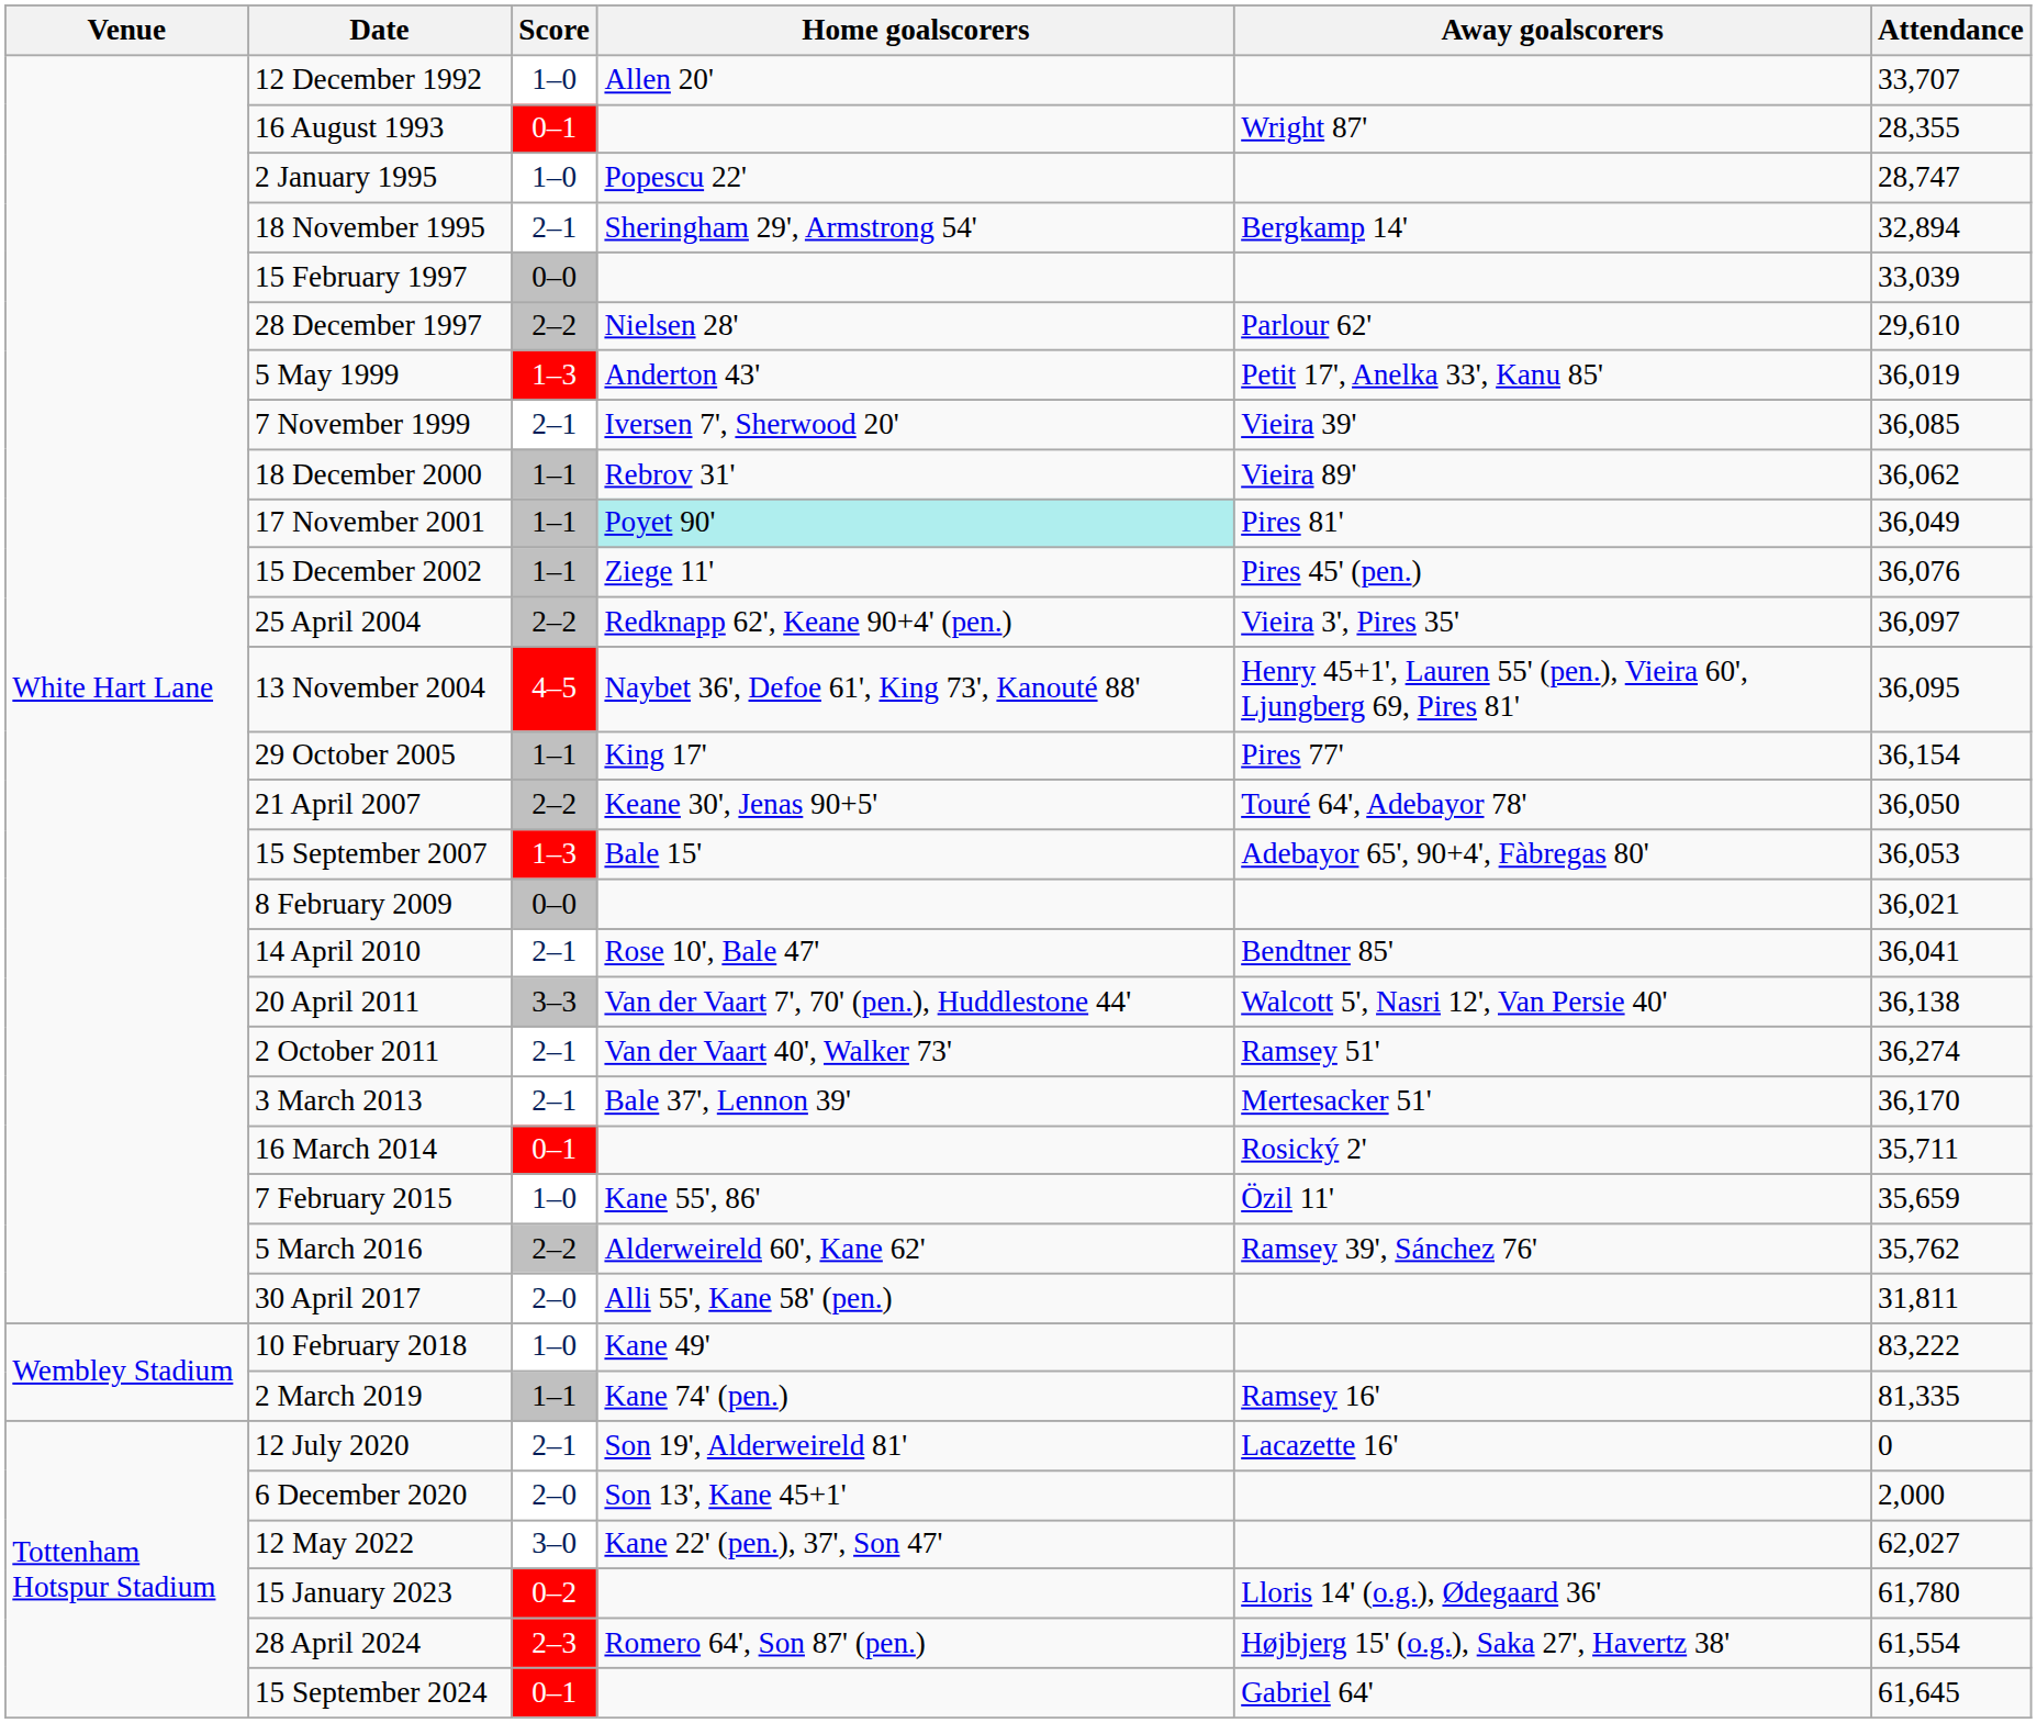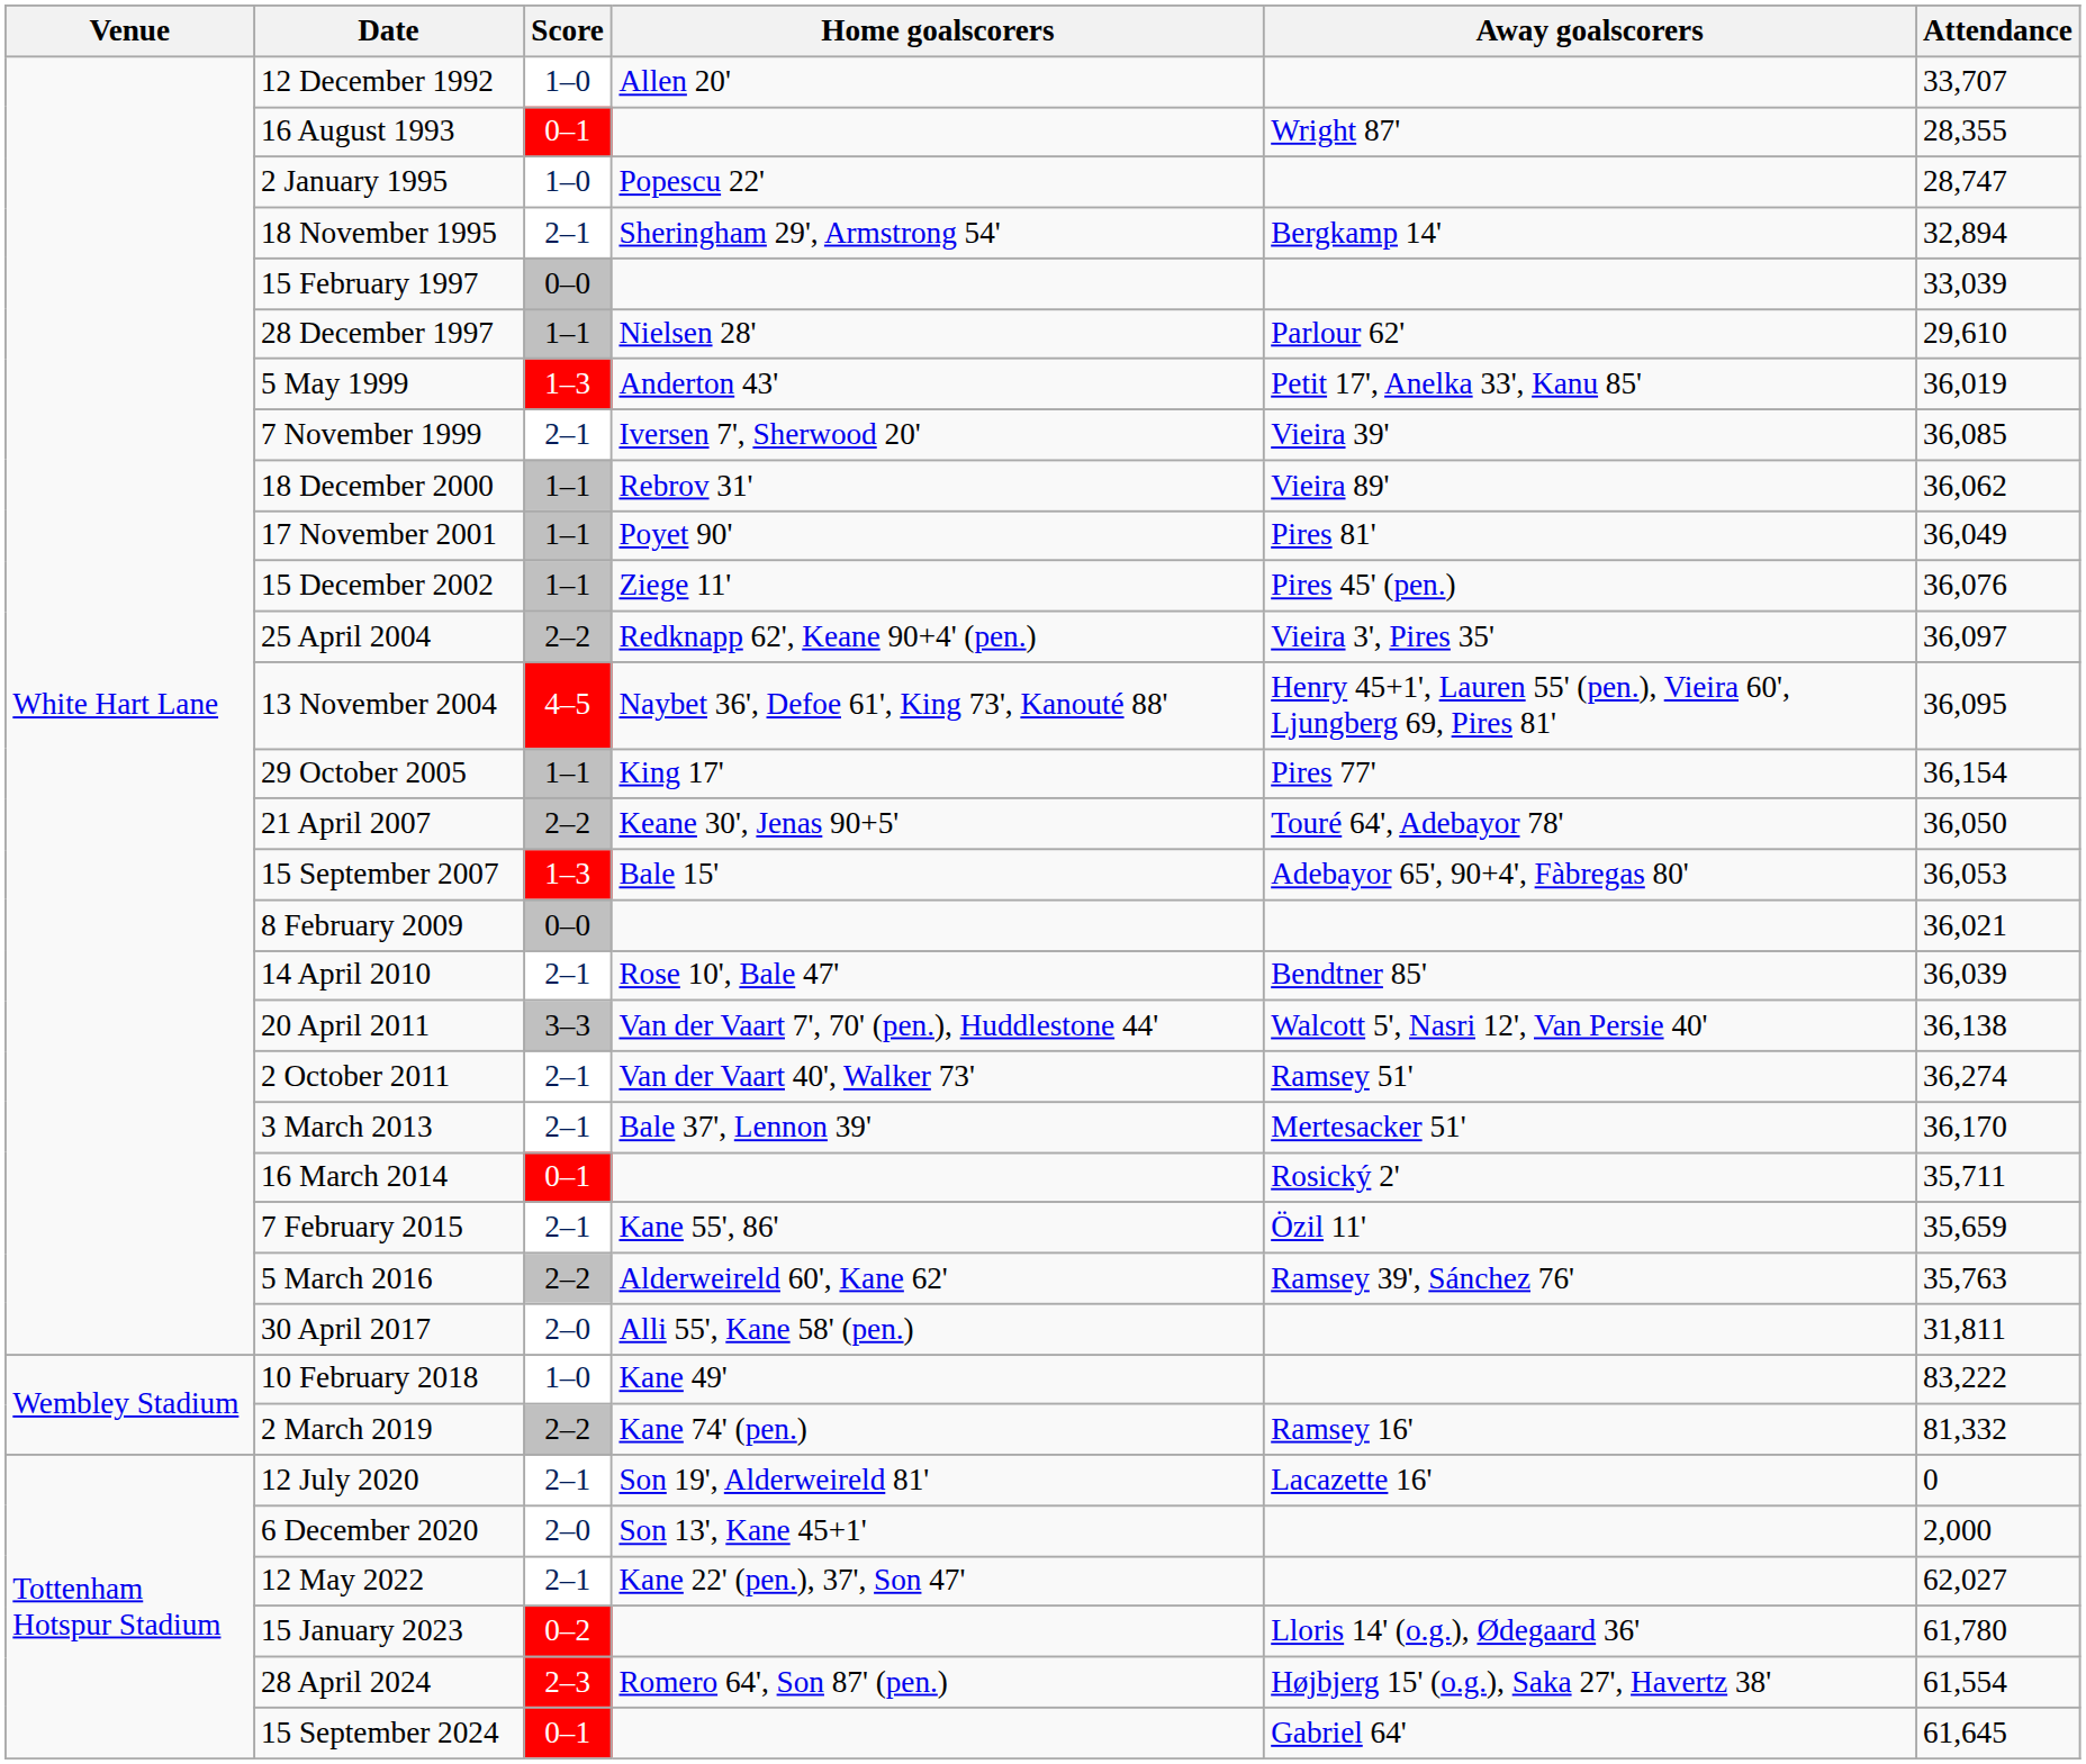 <table class="wikitable" style="font-size:90%">
 <tr>
 <th width="110">Venue</th>
 <th width="120">Date</th>
 <th width="35">Score</th>
 <th width="300">Home goalscorers</th>
 <th width="300">Away goalscorers</th>
 <th width="30">Attendance</th>
 </tr>
 <tr>
 <td rowspan="25"><a href='#'>White Hart Lane</a></td>
 <td>12 December 1992</td>
 <td align="center" style="background:#fff; color:#001C58">1–0</td>
 <td><a href='#'>Allen</a> 20'</td>
 <td></td>
 <td>33,707</td>
 </tr>
 <tr>
 <td>16 August 1993</td>
 <td align="center" style="background:#FF0000; color:#fff">0–1</td>
 <td></td>
 <td><a href='#'>Wright</a> 87'</td>
 <td>28,355</td>
 </tr>
 <tr>
 <td>2 January 1995</td>
 <td align="center" style="background:#fff; color:#001C58">1–0</td>
 <td><a href='#'>Popescu</a> 22'</td>
 <td></td>
 <td>28,747</td>
 </tr>
 <tr>
 <td>18 November 1995</td>
 <td align="center" style="background:#fff; color:#001C58">2–1</td>
 <td><a href='#'>Sheringham</a> 29', <a href='#'>Armstrong</a> 54'</td>
 <td><a href='#'>Bergkamp</a> 14'</td>
 <td>32,894</td>
 </tr>
 <tr>
 <td>15 February 1997</td>
 <td align="center" style="background:silver; color:#000000">0–0</td>
 <td></td>
 <td></td>
 <td>33,039</td>
 </tr>
 <tr>
 <td>28 December 1997</td>
-<td align="center" style="background:silver; color:#000000">2–2</td>
+<td align="center" style="background:silver; color:#000000">1–1</td>
 <td><a href='#'>Nielsen</a> 28'</td>
 <td><a href='#'>Parlour</a> 62'</td>
 <td>29,610</td>
 </tr>
 <tr>
 <td>5 May 1999</td>
 <td align="center" style="background:#FF0000; color:#fff">1–3</td>
 <td><a href='#'>Anderton</a> 43'</td>
 <td><a href='#'>Petit</a> 17', <a href='#'>Anelka</a> 33', <a href='#'>Kanu</a> 85'</td>
 <td>36,019</td>
 </tr>
 <tr>
 <td>7 November 1999</td>
 <td align="center" style="background:#fff; color:#001C58">2–1</td>
 <td><a href='#'>Iversen</a> 7', <a href='#'>Sherwood</a> 20'</td>
 <td><a href='#'>Vieira</a> 39'</td>
 <td>36,085</td>
 </tr>
 <tr>
 <td>18 December 2000</td>
 <td align="center" style="background:silver; color:#000000">1–1</td>
 <td><a href='#'>Rebrov</a> 31'</td>
 <td><a href='#'>Vieira</a> 89'</td>
 <td>36,062</td>
 </tr>
 <tr>
 <td>17 November 2001</td>
 <td align="center" style="background:silver; color:#000000">1–1</td>
-<td style="background: paleturquoise;"><a href='#'>Poyet</a> 90'</td>
+<td><a href='#'>Poyet</a> 90'</td>
 <td><a href='#'>Pires</a> 81'</td>
 <td>36,049</td>
 </tr>
 <tr>
 <td>15 December 2002</td>
 <td align="center" style="background:silver; color:#000000">1–1</td>
 <td><a href='#'>Ziege</a> 11'</td>
 <td><a href='#'>Pires</a> 45' (<a href='#'>pen.</a>)</td>
 <td>36,076</td>
 </tr>
 <tr>
 <td>25 April 2004</td>
 <td align="center" style="background:silver; color:#000000">2–2</td>
 <td><a href='#'>Redknapp</a> 62', <a href='#'>Keane</a> 90+4' (<a href='#'>pen.</a>)</td>
 <td><a href='#'>Vieira</a> 3', <a href='#'>Pires</a> 35'</td>
 <td>36,097</td>
 </tr>
 <tr>
 <td>13 November 2004</td>
 <td align="center" style="background:#FF0000; color:#fff">4–5</td>
 <td><a href='#'>Naybet</a> 36', <a href='#'>Defoe</a> 61', <a href='#'>King</a> 73', <a href='#'>Kanouté</a> 88'</td>
 <td><a href='#'>Henry</a> 45+1', <a href='#'>Lauren</a> 55' (<a href='#'>pen.</a>), <a href='#'>Vieira</a> 60', <a href='#'>Ljungberg</a> 69, <a href='#'>Pires</a> 81'</td>
 <td>36,095</td>
 </tr>
 <tr>
 <td>29 October 2005</td>
 <td align="center" style="background:silver; color:#000000">1–1</td>
 <td><a href='#'>King</a> 17'</td>
 <td><a href='#'>Pires</a> 77'</td>
 <td>36,154</td>
 </tr>
 <tr>
 <td>21 April 2007</td>
 <td align="center" style="background:silver; color:#000000">2–2</td>
 <td><a href='#'>Keane</a> 30', <a href='#'>Jenas</a> 90+5'</td>
 <td><a href='#'>Touré</a> 64', <a href='#'>Adebayor</a> 78'</td>
 <td>36,050</td>
 </tr>
 <tr>
 <td>15 September 2007</td>
 <td align="center" style="background:#FF0000; color:#fff">1–3</td>
 <td><a href='#'>Bale</a> 15'</td>
 <td><a href='#'>Adebayor</a> 65', 90+4', <a href='#'>Fàbregas</a> 80'</td>
 <td>36,053</td>
 </tr>
 <tr>
 <td>8 February 2009</td>
 <td align="center" style="background:silver; color:#000000">0–0</td>
 <td></td>
 <td></td>
 <td>36,021</td>
 </tr>
 <tr>
 <td>14 April 2010</td>
 <td align="center" style="background:#fff; color:#001C58">2–1</td>
 <td><a href='#'>Rose</a> 10', <a href='#'>Bale</a> 47'</td>
 <td><a href='#'>Bendtner</a> 85'</td>
-<td>36,041</td>
+<td>36,039</td>
 </tr>
 <tr>
 <td>20 April 2011</td>
 <td align="center" style="background:silver; color:#000000">3–3</td>
 <td><a href='#'>Van der Vaart</a> 7', 70' (<a href='#'>pen.</a>), <a href='#'>Huddlestone</a> 44'</td>
 <td><a href='#'>Walcott</a> 5', <a href='#'>Nasri</a> 12', <a href='#'>Van Persie</a> 40'</td>
 <td>36,138</td>
 </tr>
 <tr>
 <td>2 October 2011</td>
 <td align="center" style="background:#fff; color:#001C58">2–1</td>
 <td><a href='#'>Van der Vaart</a> 40', <a href='#'>Walker</a> 73'</td>
 <td><a href='#'>Ramsey</a> 51'</td>
 <td>36,274</td>
 </tr>
 <tr>
 <td>3 March 2013</td>
 <td align="center" style="background:#fff; color:#001C58">2–1</td>
 <td><a href='#'>Bale</a> 37', <a href='#'>Lennon</a> 39'</td>
 <td><a href='#'>Mertesacker</a> 51'</td>
 <td>36,170</td>
 </tr>
 <tr>
 <td>16 March 2014</td>
 <td align="center" style="background:#FF0000; color:#fff">0–1</td>
 <td></td>
 <td><a href='#'>Rosický</a> 2'</td>
 <td>35,711</td>
 </tr>
 <tr>
 <td>7 February 2015</td>
-<td align="center" style="background:#fff; color:#001C58">1–0</td>
+<td align="center" style="background:#fff; color:#001C58">2–1</td>
 <td><a href='#'>Kane</a> 55', 86'</td>
 <td><a href='#'>Özil</a> 11'</td>
 <td>35,659</td>
 </tr>
 <tr>
 <td>5 March 2016</td>
 <td align="center" style="background:silver; color:#000000">2–2</td>
 <td><a href='#'>Alderweireld</a> 60', <a href='#'>Kane</a> 62'</td>
 <td><a href='#'>Ramsey</a> 39', <a href='#'>Sánchez</a> 76'</td>
-<td>35,762</td>
+<td>35,763</td>
 </tr>
 <tr>
 <td>30 April 2017</td>
 <td align="center" style="background:#fff; color:#001C58">2–0</td>
 <td><a href='#'>Alli</a> 55', <a href='#'>Kane</a> 58' (<a href='#'>pen.</a>)</td>
 <td></td>
 <td>31,811</td>
 </tr>
 <tr>
 <td rowspan="2"><a href='#'>Wembley Stadium</a></td>
 <td>10 February 2018</td>
 <td align="center" style="background:#fff; color:#001C58">1–0</td>
 <td><a href='#'>Kane</a> 49'</td>
 <td></td>
 <td>83,222</td>
 </tr>
 <tr>
 <td>2 March 2019</td>
-<td align="center" style="background:silver; color:#000000">1–1</td>
+<td align="center" style="background:silver; color:#000000">2–2</td>
 <td><a href='#'>Kane</a> 74' (<a href='#'>pen.</a>)</td>
 <td><a href='#'>Ramsey</a> 16'</td>
-<td>81,335</td>
+<td>81,332</td>
 </tr>
 <tr>
 <td rowspan="6"><a href='#'>Tottenham Hotspur Stadium</a></td>
 <td>12 July 2020</td>
 <td align="center" style="background:#fff; color:#001C58">2–1</td>
 <td><a href='#'>Son</a> 19', <a href='#'>Alderweireld</a> 81'</td>
 <td><a href='#'>Lacazette</a> 16'</td>
 <td>0</td>
 </tr>
 <tr>
 <td>6 December 2020</td>
 <td align="center" style="background:#fff; color:#001C58">2–0</td>
 <td><a href='#'>Son</a> 13', <a href='#'>Kane</a> 45+1'</td>
 <td></td>
 <td>2,000</td>
 </tr>
 <tr>
 <td>12 May 2022</td>
-<td align="center" style="background:#fff; color:#001C58">3–0</td>
+<td align="center" style="background:#fff; color:#001C58">2–1</td>
 <td><a href='#'>Kane</a> 22' (<a href='#'>pen.</a>), 37', <a href='#'>Son</a> 47'</td>
 <td></td>
 <td>62,027</td>
 </tr>
 <tr>
 <td>15 January 2023</td>
 <td align="center" style="background:#FF0000; color:#fff">0–2</td>
 <td></td>
 <td><a href='#'>Lloris</a> 14' (<a href='#'>o.g.</a>), <a href='#'>Ødegaard</a> 36'</td>
 <td>61,780</td>
 </tr>
 <tr>
 <td>28 April 2024</td>
 <td align="center" style="background:#FF0000; color:#fff">2–3</td>
 <td><a href='#'>Romero</a> 64', <a href='#'>Son</a> 87' (<a href='#'>pen.</a>)</td>
 <td><a href='#'>Højbjerg</a> 15' (<a href='#'>o.g.</a>), <a href='#'>Saka</a> 27', <a href='#'>Havertz</a> 38'</td>
 <td>61,554</td>
 </tr>
 <tr>
 <td>15 September 2024</td>
 <td align="center" style="background:#FF0000; color:#fff">0–1</td>
 <td></td>
 <td><a href='#'>Gabriel</a> 64'</td>
 <td>61,645</td>
 </tr>
 </table>
